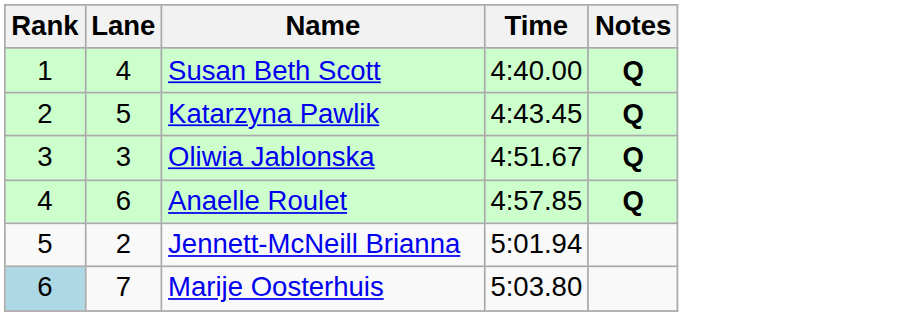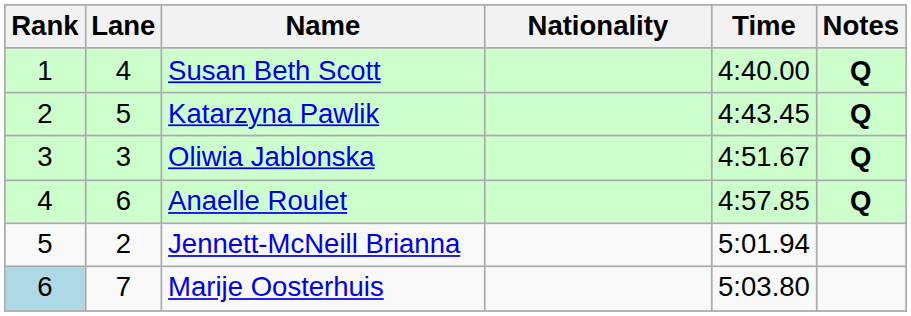 <table class="wikitable sortable" style="text-align:center">
 <tr>
 <th>Rank</th>
 <th>Lane</th>
 <th style="width:180px">Name</th>
+<th style="width:125px">Nationality</th>
 <th>Time</th>
 <th>Notes</th>
 </tr>
 <tr style="background:#cfc;">
 <td>1</td>
 <td>4</td>
 <td style="text-align:left;"><a href='#'>Susan Beth Scott</a></td>
+<td style="text-align:left;"></td>
 <td>4:40.00</td>
 <td><strong>Q</strong></td>
 </tr>
 <tr style="background:#cfc;">
 <td>2</td>
 <td>5</td>
 <td style="text-align:left;"><a href='#'>Katarzyna Pawlik</a></td>
+<td style="text-align:left;"></td>
 <td>4:43.45</td>
 <td><strong>Q</strong></td>
 </tr>
 <tr style="background:#cfc;">
 <td>3</td>
 <td>3</td>
 <td style="text-align:left;"><a href='#'>Oliwia Jablonska</a></td>
+<td style="text-align:left;"></td>
 <td>4:51.67</td>
 <td><strong>Q</strong></td>
 </tr>
 <tr style="background:#cfc;">
 <td>4</td>
 <td>6</td>
 <td style="text-align:left;"><a href='#'>Anaelle Roulet</a></td>
+<td style="text-align:left;"></td>
 <td>4:57.85</td>
 <td><strong>Q</strong></td>
 </tr>
 <tr>
 <td>5</td>
 <td>2</td>
 <td style="text-align:left;"><a href='#'>Jennett-McNeill Brianna</a></td>
+<td style="text-align:left;"></td>
 <td>5:01.94</td>
 <td></td>
 </tr>
 <tr>
 <td style="background: lightblue;">6</td>
 <td>7</td>
 <td style="text-align:left;"><a href='#'>Marije Oosterhuis</a></td>
+<td style="text-align:left;"></td>
 <td>5:03.80</td>
 <td></td>
 </tr>
 </table>
